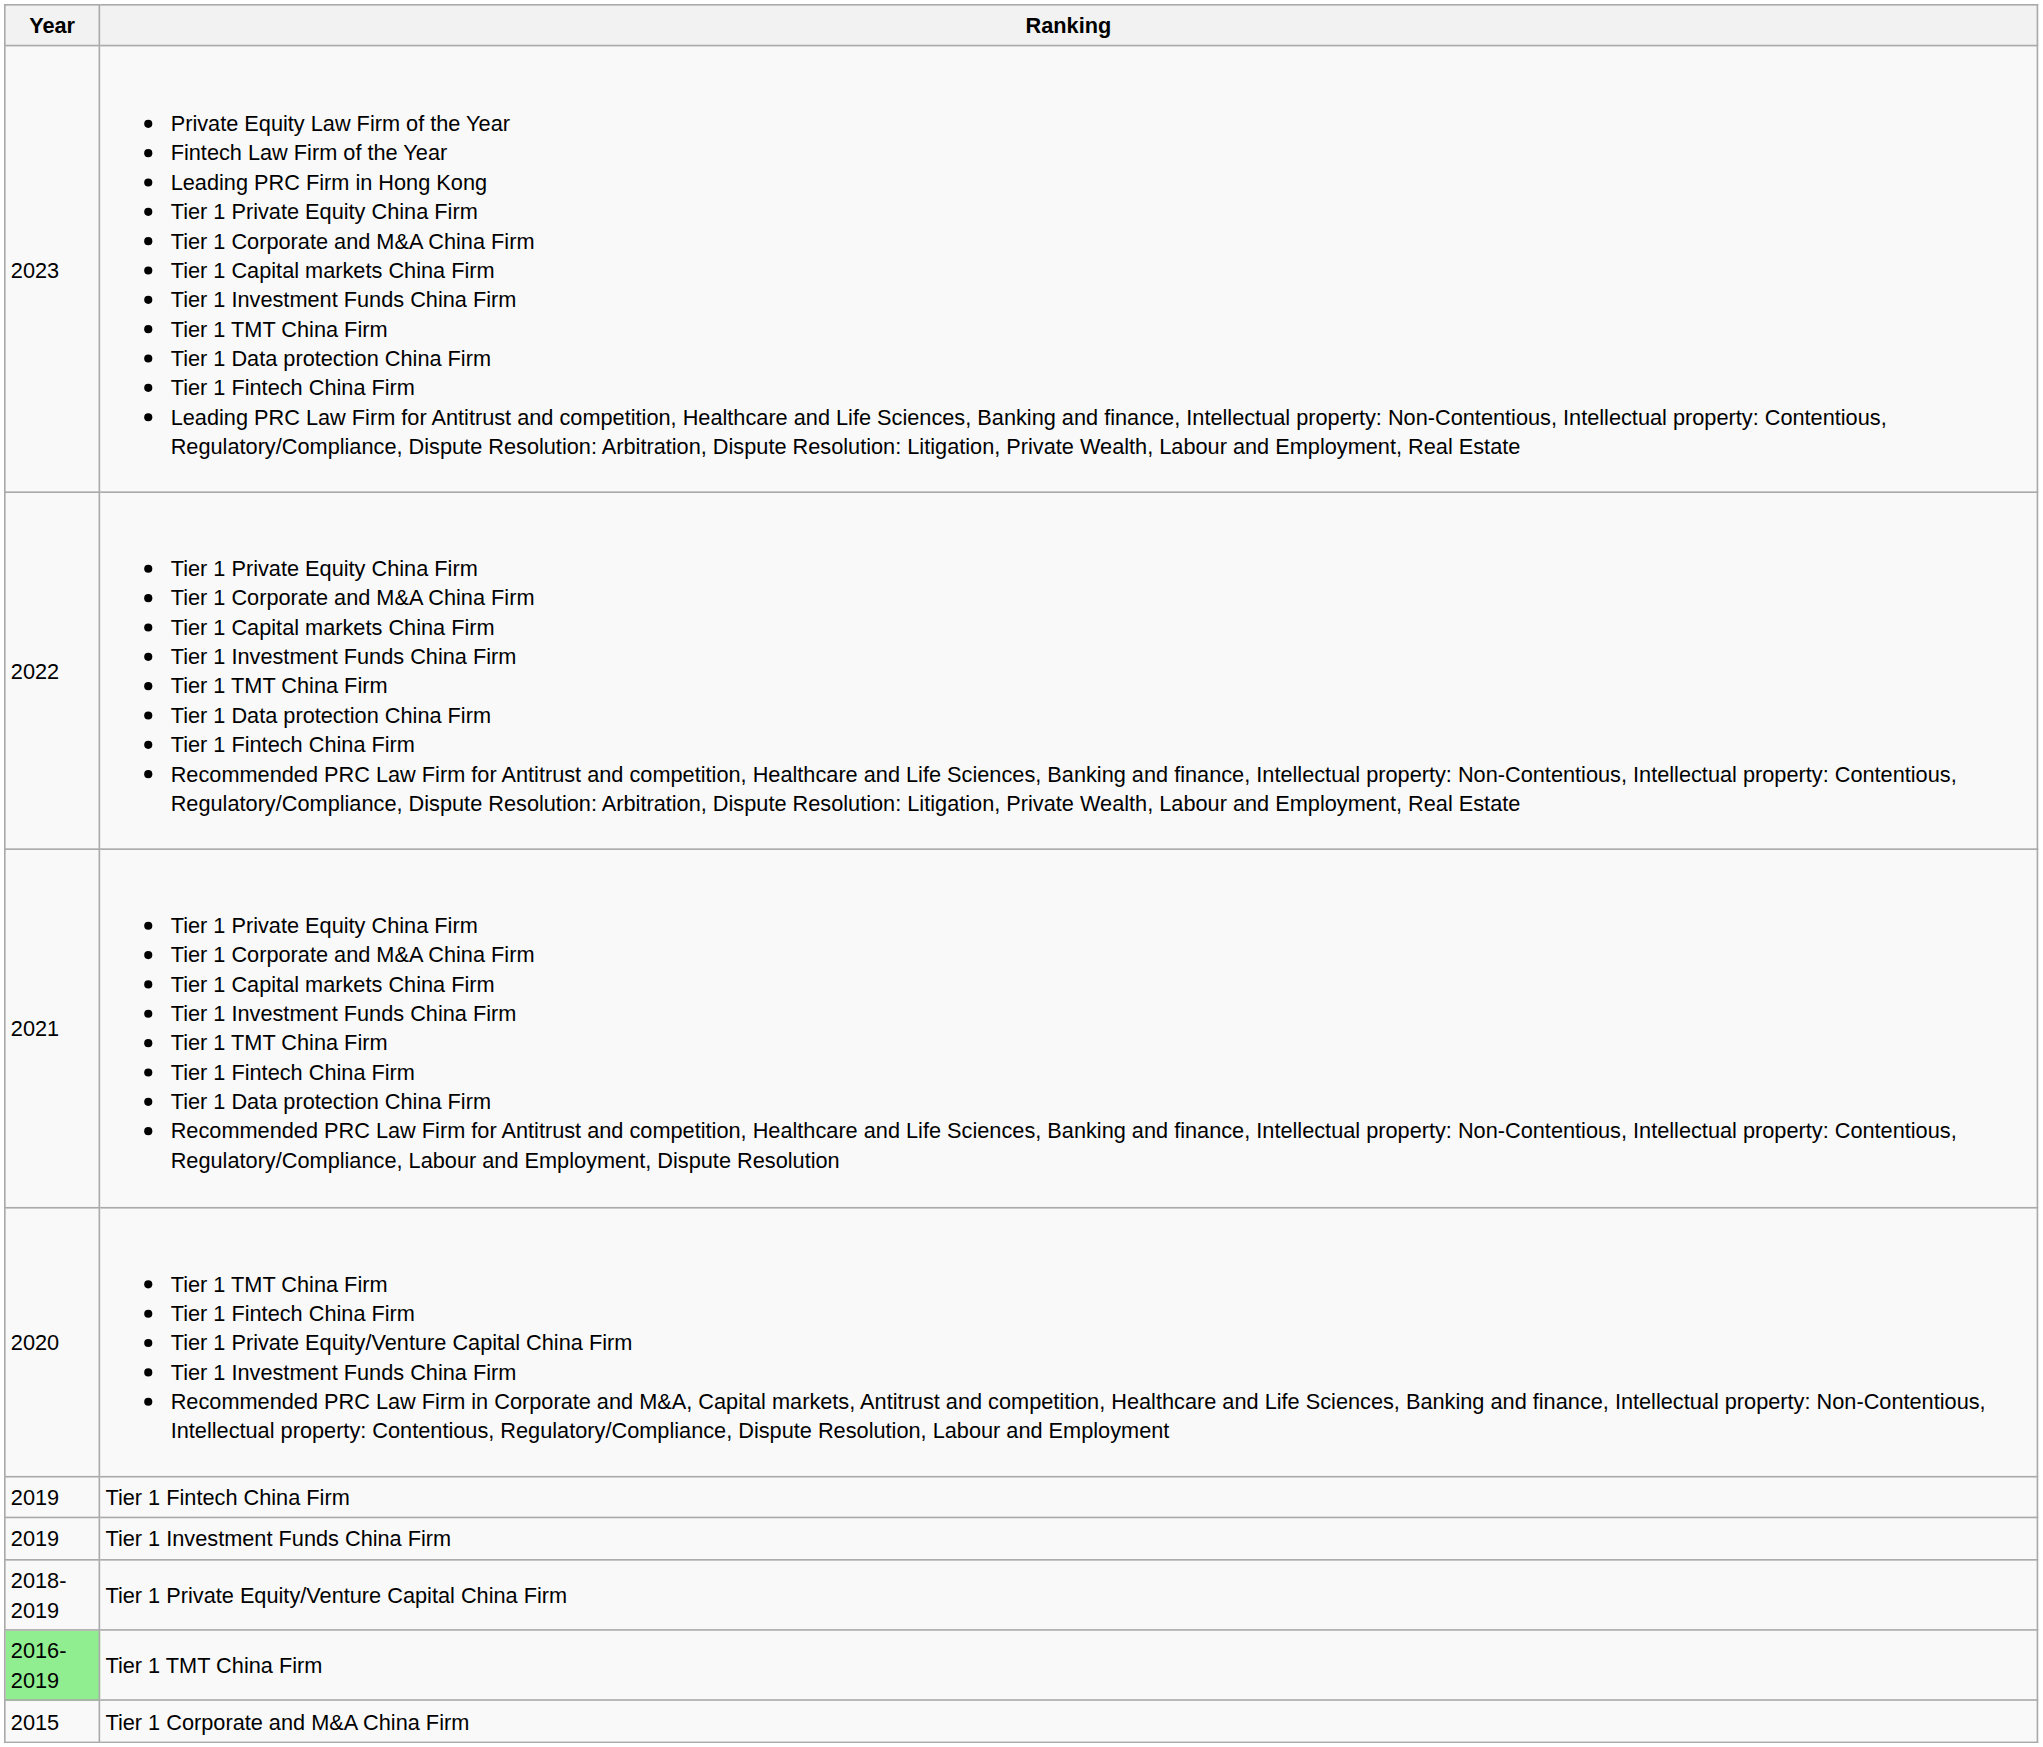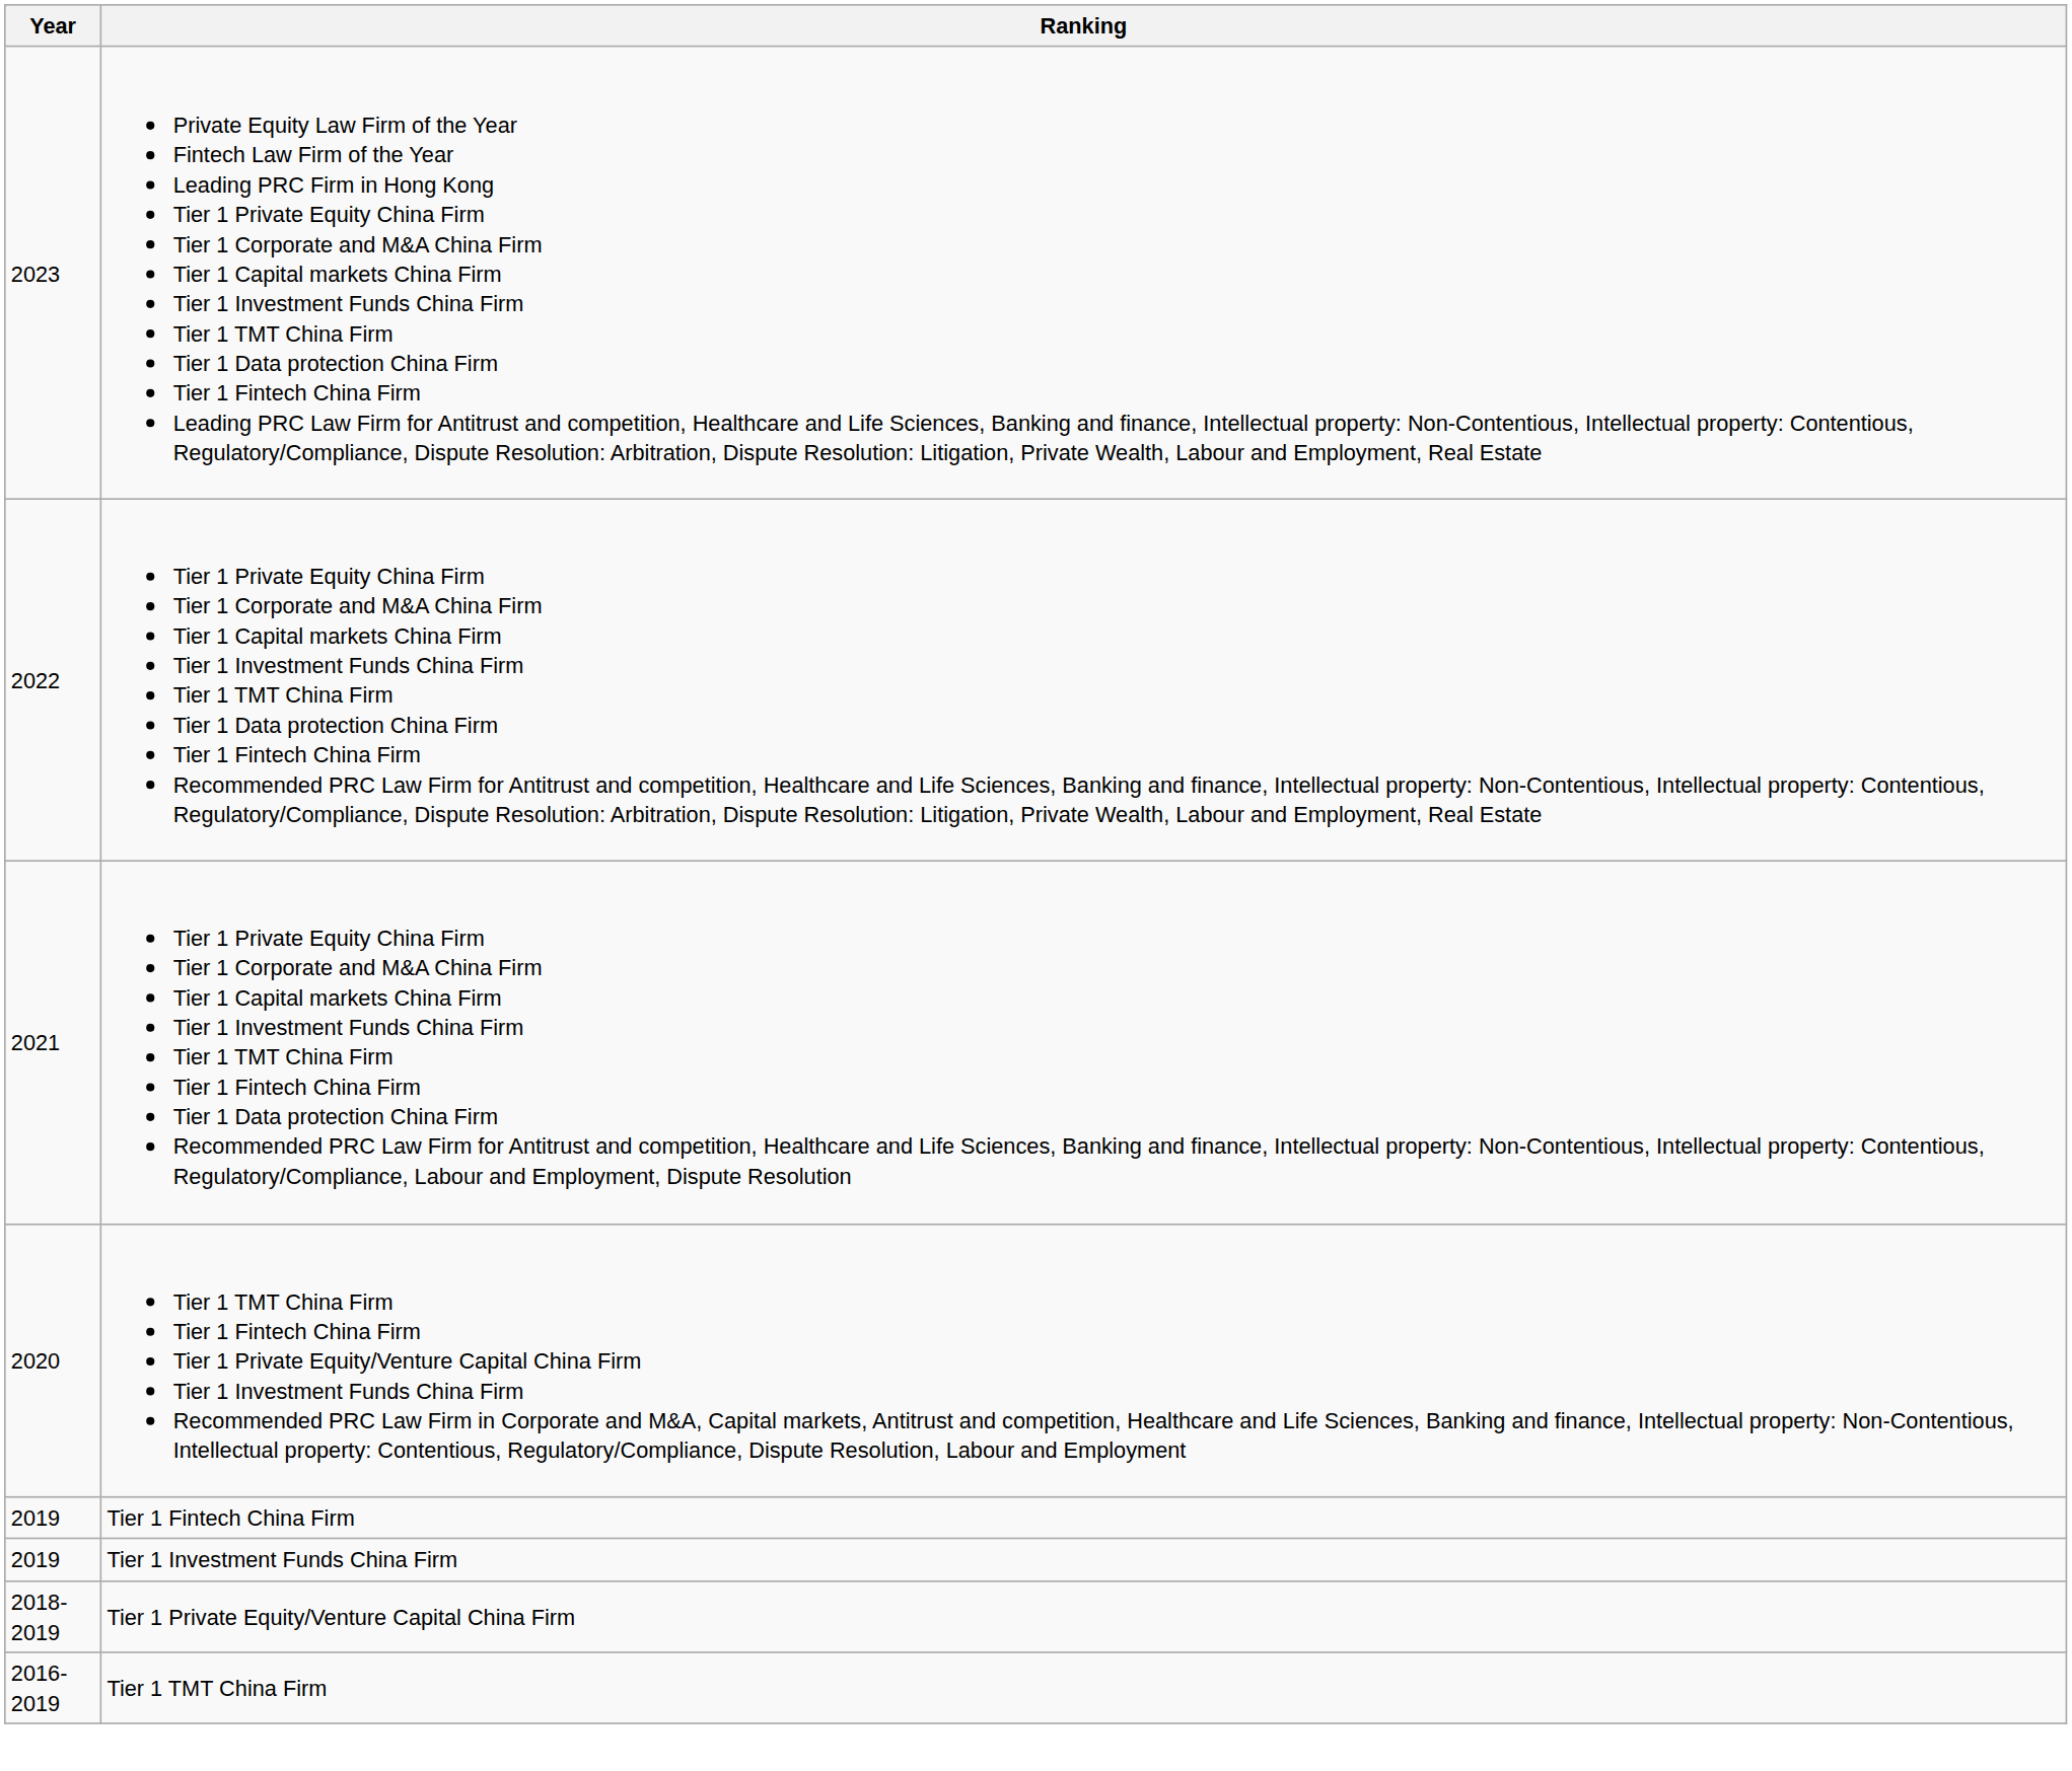 <table class="wikitable">
 <tr>
 <th><small>Year</small></th>
 <th><small>Ranking</small></th>
 </tr>
 <tr>
 <td><small>2023</small></td>
 <td><br><ul><li><small>Private Equity Law Firm of the Year</small></li><li><small>Fintech Law Firm of the Year</small></li><li><small>Leading PRC Firm in Hong Kong</small></li><li><small>Tier 1 Private Equity China Firm</small></li><li><small>Tier 1 Corporate and M&A China Firm</small></li><li><small>Tier 1 Capital markets China Firm</small></li><li><small>Tier 1 Investment Funds China Firm</small></li><li><small>Tier 1 TMT China Firm</small></li><li><small>Tier 1 Data protection China Firm</small></li><li><small>Tier 1 Fintech China Firm</small></li><li><small>Leading PRC Law Firm for Antitrust and competition, Healthcare and Life Sciences, Banking and finance, Intellectual property: Non-Contentious, Intellectual property: Contentious, Regulatory/Compliance, Dispute Resolution: Arbitration, Dispute Resolution: Litigation, Private Wealth, Labour and Employment, Real Estate</small></li></ul></td>
 </tr>
 <tr>
 <td><small>2022</small></td>
 <td><br><ul><li><small>Tier 1 Private Equity China Firm</small></li><li><small>Tier 1 Corporate and M&A China Firm</small></li><li><small>Tier 1 Capital markets China Firm</small></li><li><small>Tier 1 Investment Funds China Firm</small></li><li><small>Tier 1 TMT China Firm</small></li><li><small>Tier 1 Data protection China Firm</small></li><li><small>Tier 1 Fintech China Firm</small></li><li><small>Recommended PRC Law Firm for Antitrust and competition, Healthcare and Life Sciences, Banking and finance, Intellectual property: Non-Contentious, Intellectual property: Contentious, Regulatory/Compliance, Dispute Resolution: Arbitration, Dispute Resolution: Litigation, Private Wealth, Labour and Employment, Real Estate</small></li></ul></td>
 </tr>
 <tr>
 <td><small>2021</small></td>
 <td><br><ul><li><small>Tier 1 Private Equity China Firm</small></li><li><small>Tier 1 Corporate and M&A China Firm</small></li><li><small>Tier 1 Capital markets China Firm</small></li><li><small>Tier 1 Investment Funds China Firm</small></li><li><small>Tier 1 TMT China Firm</small></li><li><small>Tier 1 Fintech China Firm</small></li><li><small>Tier 1 Data protection China Firm</small></li><li><small>Recommended PRC Law Firm for Antitrust and competition, Healthcare and Life Sciences, Banking and finance, Intellectual property: Non-Contentious, Intellectual property: Contentious, Regulatory/Compliance, Labour and Employment, Dispute Resolution</small></li></ul></td>
 </tr>
 <tr>
 <td><small>2020</small></td>
 <td><br><ul><li><small>Tier 1 TMT China Firm</small></li><li><small>Tier 1 Fintech China Firm</small></li><li><small>Tier 1 Private Equity/Venture Capital China Firm</small></li><li><small>Tier 1 Investment Funds China Firm</small></li><li><small>Recommended PRC Law Firm in Corporate and M&A, Capital markets, Antitrust and competition, Healthcare and Life Sciences, Banking and finance, Intellectual property: Non-Contentious, Intellectual property: Contentious, Regulatory/Compliance, Dispute Resolution, Labour and Employment</small></li></ul></td>
 </tr>
 <tr>
 <td><small>2019</small></td>
 <td><small>Tier 1 Fintech China Firm</small></td>
 </tr>
 <tr>
 <td><small>2019</small></td>
 <td><small>Tier 1 Investment Funds China Firm</small></td>
 </tr>
 <tr>
 <td><small>2018-2019</small></td>
 <td><small>Tier 1 Private Equity/Venture Capital China Firm</small></td>
 </tr>
 <tr>
-<td style="background: lightgreen;"><small>2016-2019</small></td>
+<td><small>2016-2019</small></td>
 <td><small>Tier 1 TMT China Firm</small></td>
 </tr>
-<tr>
-<td><small>2015</small></td>
-<td><small>Tier 1 Corporate and M&A China Firm</small></td>
-</tr>
 </table>
